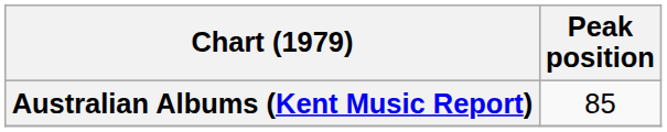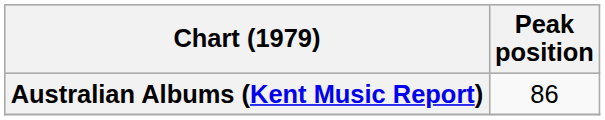 <table class="wikitable sortable plainrowheaders" style="text-align:center">
 <tr>
 <th scope="col">Chart (1979)</th>
 <th scope="col">Peak<br>position</th>
 </tr>
 <tr>
 <th scope="row">Australian Albums (<a href='#'>Kent Music Report</a>)</th>
-<td>85</td>
+<td>86</td>
 </tr>
 <tr>
 </tr>
 <tr>
 </tr>
 </table>
